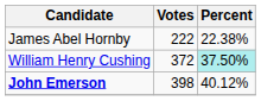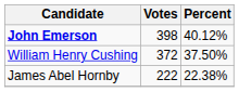 <table class="wikitable">
 <tr>
 <th>Candidate</th>
 <th>Votes</th>
 <th>Percent</th>
 </tr>
 <tr>
+<td style="font-weight:bold;"><a href='#'>John Emerson</a></td>
+<td style="text-align:right;">398</td>
+<td>40.12%</td>
+</tr>
+<tr>
+<td><a href='#'>William Henry Cushing</a></td>
+<td style="text-align:right;">372</td>
+<td>37.50%</td>
+</tr>
+<tr>
 <td>James Abel Hornby</td>
 <td style="text-align:right;">222</td>
 <td>22.38%</td>
 </tr>
 <tr>
-<td><a href='#'>William Henry Cushing</a></td>
-<td style="text-align:right;">372</td>
-<td style="background: paleturquoise;">37.50%</td>
-</tr>
-<tr>
-<td style="font-weight:bold;"><a href='#'>John Emerson</a></td>
-<td style="text-align:right;">398</td>
-<td>40.12%</td>
-</tr>
-<tr>
 </tr>
 </table>
